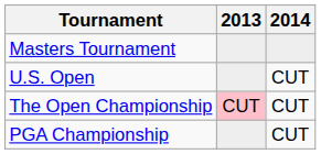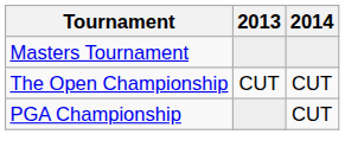 <table class="wikitable" style="font-size:95%;text-align:center;">
 <tr>
 <th>Tournament</th>
 <th>2013</th>
 <th>2014</th>
 </tr>
 <tr>
 <td align=left><a href='#'>Masters Tournament</a></td>
 <td style="background:#eeeeee;"></td>
 <td style="background:#eeeeee;"></td>
 </tr>
 <tr>
-<td align=left><a href='#'>U.S. Open</a></td>
-<td style="background:#eeeeee;"></td>
+<td align=left><a href='#'>The Open Championship</a></td>
 <td>CUT</td>
-</tr>
-<tr>
-<td align=left><a href='#'>The Open Championship</a></td>
-<td style="background: pink;">CUT</td>
 <td>CUT</td>
 </tr>
 <tr>
 <td align=left><a href='#'>PGA Championship</a></td>
 <td style="background:#eeeeee;"></td>
 <td>CUT</td>
 </tr>
 </table>
